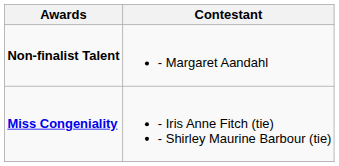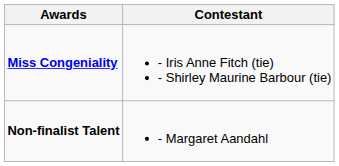 <table class="wikitable">
 <tr>
 <th>Awards</th>
 <th>Contestant</th>
 </tr>
 <tr>
+<td><strong><a href='#'>Miss Congeniality</a></strong></td>
+<td><br><ul><li> - Iris Anne Fitch (tie)</li><li> - Shirley Maurine Barbour (tie)</li></ul></td>
+</tr>
+<tr>
 <td><strong>Non-finalist Talent</strong></td>
 <td><br><ul><li> - Margaret Aandahl</li></ul></td>
 </tr>
-<tr>
-<td><strong><a href='#'>Miss Congeniality</a></strong></td>
-<td><br><ul><li> - Iris Anne Fitch (tie)</li><li> - Shirley Maurine Barbour (tie)</li></ul></td>
-</tr>
 </table>
